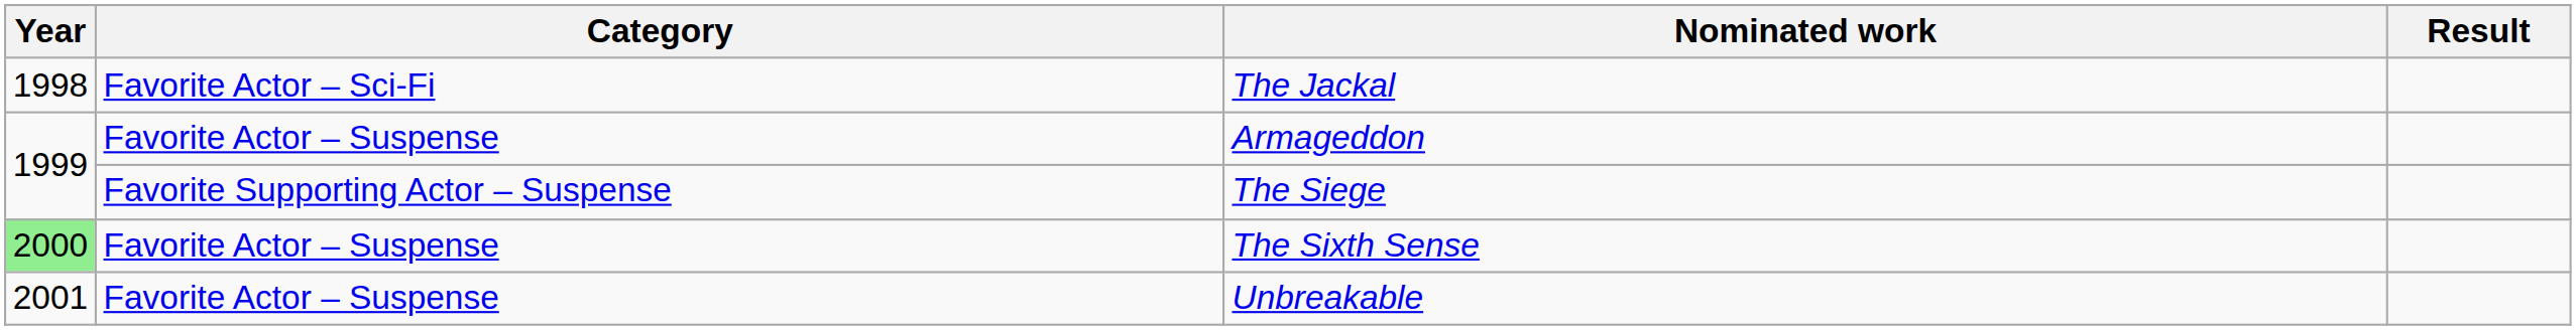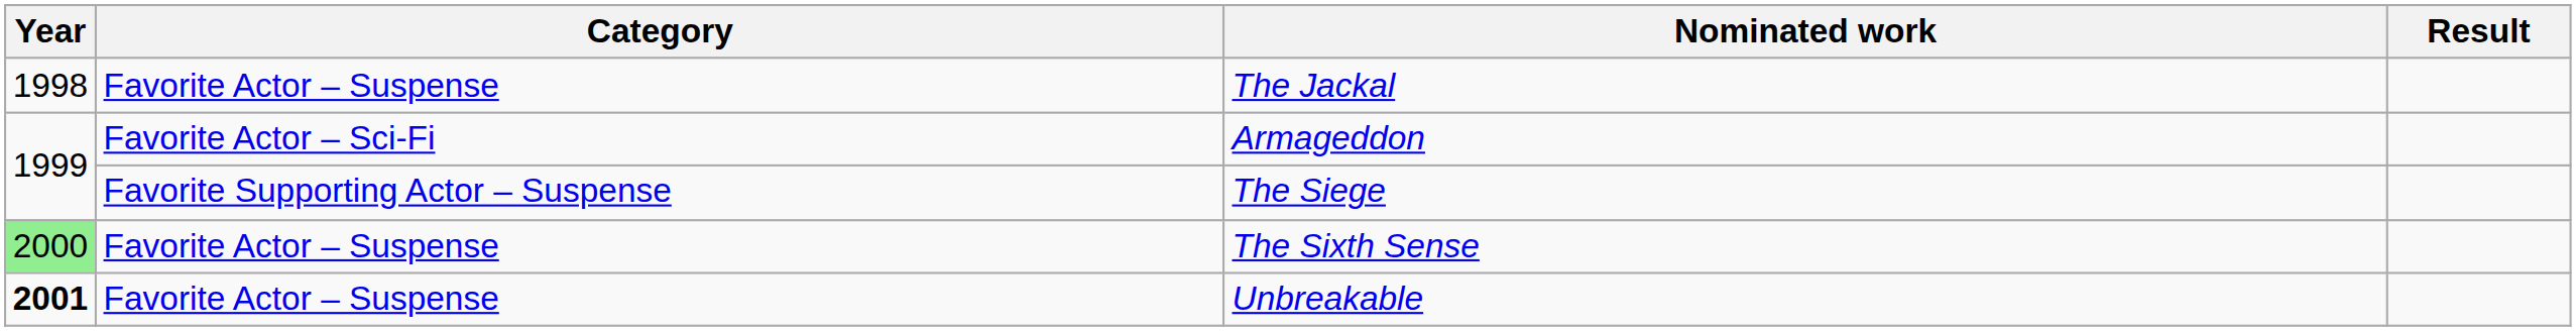 <table class=wikitable>
 <tr>
 <th scope="col" style="width:1em;">Year</th>
 <th scope="col" style="width:33em;">Category</th>
 <th scope="col" style="width:34em;">Nominated work</th>
 <th scope="col" style="width:5em;">Result</th>
 </tr>
 <tr>
 <td>1998</td>
-<td><a href='#'>Favorite Actor – Sci-Fi</a></td>
+<td><a href='#'>Favorite Actor – Suspense</a></td>
 <td><em><a href='#'>The Jackal</a></em></td>
 <td></td>
 </tr>
 <tr>
 <td rowspan="2">1999</td>
-<td><a href='#'>Favorite Actor – Suspense</a></td>
+<td><a href='#'>Favorite Actor – Sci-Fi</a></td>
 <td><em><a href='#'>Armageddon</a></em></td>
 <td></td>
 </tr>
 <tr>
 <td><a href='#'>Favorite Supporting Actor – Suspense</a></td>
 <td><em><a href='#'>The Siege</a></em></td>
 <td></td>
 </tr>
 <tr>
 <td style="background: lightgreen;">2000</td>
 <td><a href='#'>Favorite Actor – Suspense</a></td>
 <td><em><a href='#'>The Sixth Sense</a></em></td>
 <td></td>
 </tr>
 <tr>
-<td>2001</td>
+<td><strong>2001</strong></td>
 <td><a href='#'>Favorite Actor – Suspense</a></td>
 <td><em><a href='#'>Unbreakable</a></em></td>
 <td></td>
 </tr>
 </table>
